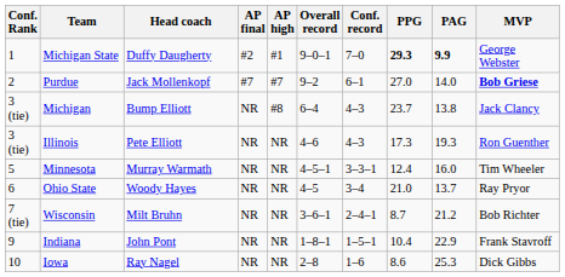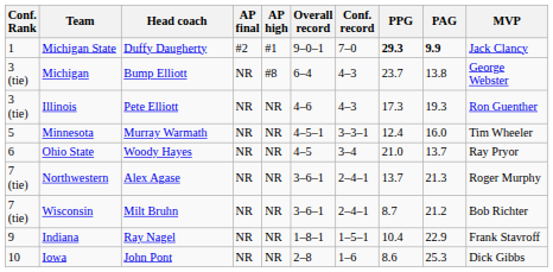 <table class="sortable wikitable">
 <tr>
 <th width="25">Conf. Rank</th>
 <th width="100">Team</th>
 <th width="140">Head coach</th>
 <th width="25">AP final</th>
 <th width="25">AP high</th>
 <th width="50">Overall record</th>
 <th width="50">Conf. record</th>
 <th width="50">PPG</th>
 <th width="50">PAG</th>
 <th width="100">MVP</th>
 </tr>
 <tr align="left" bgcolor="">
 <td>1</td>
 <td><a href='#'>Michigan State</a></td>
 <td><a href='#'>Duffy Daugherty</a></td>
 <td>#2</td>
 <td>#1</td>
 <td>9–0–1</td>
 <td>7–0</td>
 <td><strong>29.3</strong></td>
 <td><strong>9.9</strong></td>
-<td><a href='#'>George Webster</a></td>
-</tr>
-<tr align="left" bgcolor="">
-<td>2</td>
-<td><a href='#'>Purdue</a></td>
-<td><a href='#'>Jack Mollenkopf</a></td>
-<td>#7</td>
-<td>#7</td>
-<td>9–2</td>
-<td>6–1</td>
-<td>27.0</td>
-<td>14.0</td>
-<td><strong><a href='#'>Bob Griese</a></strong></td>
+<td><a href='#'>Jack Clancy</a></td>
 </tr>
 <tr align="left" bgcolor="">
 <td>3 (tie)</td>
 <td><a href='#'>Michigan</a></td>
 <td><a href='#'>Bump Elliott</a></td>
 <td>NR</td>
 <td>#8</td>
 <td>6–4</td>
 <td>4–3</td>
 <td>23.7</td>
 <td>13.8</td>
-<td><a href='#'>Jack Clancy</a></td>
+<td><a href='#'>George Webster</a></td>
 </tr>
 <tr align="left" bgcolor="">
 <td>3 (tie)</td>
 <td><a href='#'>Illinois</a></td>
 <td><a href='#'>Pete Elliott</a></td>
 <td>NR</td>
 <td>NR</td>
 <td>4–6</td>
 <td>4–3</td>
 <td>17.3</td>
 <td>19.3</td>
 <td><a href='#'>Ron Guenther</a></td>
 </tr>
 <tr align="left" bgcolor="">
 <td>5</td>
 <td><a href='#'>Minnesota</a></td>
 <td><a href='#'>Murray Warmath</a></td>
 <td>NR</td>
 <td>NR</td>
 <td>4–5–1</td>
 <td>3–3–1</td>
 <td>12.4</td>
 <td>16.0</td>
 <td>Tim Wheeler</td>
 </tr>
 <tr align="left" bgcolor="">
 <td>6</td>
 <td><a href='#'>Ohio State</a></td>
 <td><a href='#'>Woody Hayes</a></td>
 <td>NR</td>
 <td>NR</td>
 <td>4–5</td>
 <td>3–4</td>
 <td>21.0</td>
 <td>13.7</td>
 <td>Ray Pryor</td>
 </tr>
 <tr align="left" bgcolor="">
 <td>7 (tie)</td>
+<td><a href='#'>Northwestern</a></td>
+<td><a href='#'>Alex Agase</a></td>
+<td>NR</td>
+<td>NR</td>
+<td>3–6–1</td>
+<td>2–4–1</td>
+<td>13.7</td>
+<td>21.3</td>
+<td>Roger Murphy</td>
+</tr>
+<tr align="left" bgcolor="">
+<td>7 (tie)</td>
 <td><a href='#'>Wisconsin</a></td>
 <td><a href='#'>Milt Bruhn</a></td>
 <td>NR</td>
 <td>NR</td>
 <td>3–6–1</td>
 <td>2–4–1</td>
 <td>8.7</td>
 <td>21.2</td>
 <td>Bob Richter</td>
 </tr>
 <tr align="left" bgcolor="">
 <td>9</td>
 <td><a href='#'>Indiana</a></td>
-<td><a href='#'>John Pont</a></td>
+<td><a href='#'>Ray Nagel</a></td>
 <td>NR</td>
 <td>NR</td>
 <td>1–8–1</td>
 <td>1–5–1</td>
 <td>10.4</td>
 <td>22.9</td>
 <td>Frank Stavroff</td>
 </tr>
 <tr align="left" bgcolor="">
 <td>10</td>
 <td><a href='#'>Iowa</a></td>
-<td><a href='#'>Ray Nagel</a></td>
+<td><a href='#'>John Pont</a></td>
 <td>NR</td>
 <td>NR</td>
 <td>2–8</td>
 <td>1–6</td>
 <td>8.6</td>
 <td>25.3</td>
 <td>Dick Gibbs</td>
 </tr>
 </table>
